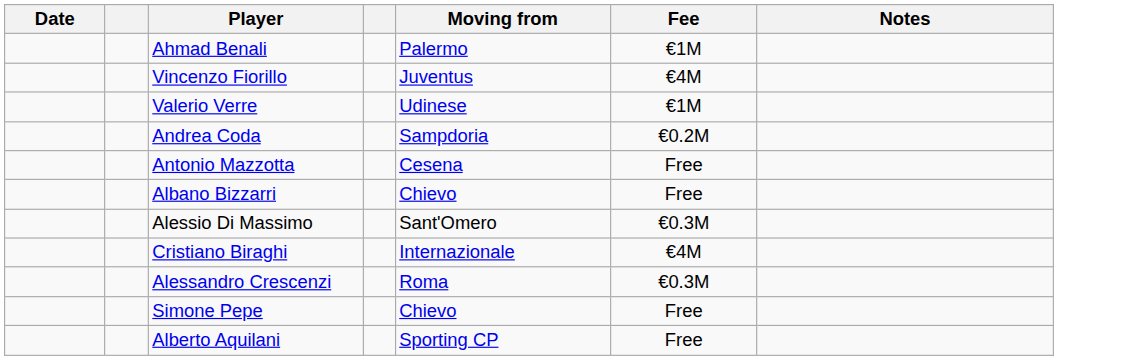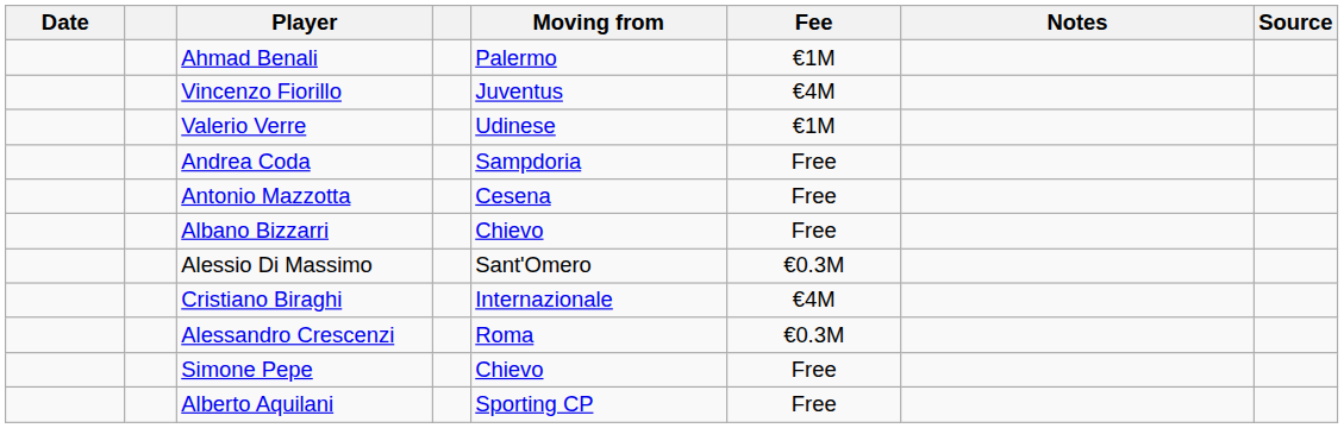 <table class="wikitable sortable">
 <tr>
 <th style="width:80px;">Date</th>
 <th style="width:30px;"></th>
 <th style="width:180px;">Player</th>
 <th style="width:20px;"></th>
 <th style="width:180px;">Moving from</th>
 <th style="width:120px;" class="unsortable">Fee</th>
 <th style="width:250px;" class="unsortable">Notes</th>
+<th style="width:20px;">Source</th>
 </tr>
 <tr>
 <td></td>
 <td align=center></td>
 <td> <a href='#'>Ahmad Benali</a></td>
 <td align=center></td>
 <td> <a href='#'>Palermo</a></td>
 <td align=center>€1M</td>
 <td align=center></td>
+<td></td>
 </tr>
 <tr>
 <td></td>
 <td align=center></td>
 <td> <a href='#'>Vincenzo Fiorillo</a></td>
 <td align=center></td>
 <td> <a href='#'>Juventus</a></td>
 <td align=center>€4M</td>
 <td align=center></td>
+<td></td>
 </tr>
 <tr>
 <td></td>
 <td align=center></td>
 <td> <a href='#'>Valerio Verre</a></td>
 <td align=center></td>
 <td> <a href='#'>Udinese</a></td>
 <td align=center>€1M</td>
 <td align=center></td>
+<td></td>
 </tr>
 <tr>
 <td></td>
 <td align=center></td>
 <td> <a href='#'>Andrea Coda</a></td>
 <td align=center></td>
 <td> <a href='#'>Sampdoria</a></td>
-<td align=center>€0.2M</td>
+<td align=center>Free</td>
 <td align=center></td>
+<td></td>
 </tr>
 <tr>
 <td></td>
 <td align=center></td>
 <td> <a href='#'>Antonio Mazzotta</a></td>
 <td align=center></td>
 <td> <a href='#'>Cesena</a></td>
 <td align=center>Free</td>
 <td align=center></td>
+<td></td>
 </tr>
 <tr>
 <td></td>
 <td align=center></td>
 <td> <a href='#'>Albano Bizzarri</a></td>
 <td align=center></td>
 <td> <a href='#'>Chievo</a></td>
 <td align=center>Free</td>
 <td align=center></td>
+<td></td>
 </tr>
 <tr>
 <td></td>
 <td align=center></td>
 <td> Alessio Di Massimo</td>
 <td align=center></td>
 <td> Sant'Omero</td>
 <td align=center>€0.3M</td>
 <td align=center></td>
+<td></td>
 </tr>
 <tr>
 <td></td>
 <td align=center></td>
 <td> <a href='#'>Cristiano Biraghi</a></td>
 <td align=center></td>
 <td> <a href='#'>Internazionale</a></td>
 <td align=center>€4M</td>
 <td align=center></td>
+<td></td>
 </tr>
 <tr>
 <td></td>
 <td align=center></td>
 <td> <a href='#'>Alessandro Crescenzi</a></td>
 <td align=center></td>
 <td> <a href='#'>Roma</a></td>
 <td align=center>€0.3M</td>
 <td align=center></td>
+<td></td>
 </tr>
 <tr>
 <td></td>
 <td align=center></td>
 <td> <a href='#'>Simone Pepe</a></td>
 <td align=center></td>
 <td> <a href='#'>Chievo</a></td>
 <td align=center>Free</td>
 <td align=center></td>
+<td></td>
 </tr>
 <tr>
 <td></td>
 <td align=center></td>
 <td> <a href='#'>Alberto Aquilani</a></td>
 <td align=center></td>
 <td> <a href='#'>Sporting CP</a></td>
 <td align=center>Free</td>
 <td align=center></td>
+<td></td>
 </tr>
 </table>
